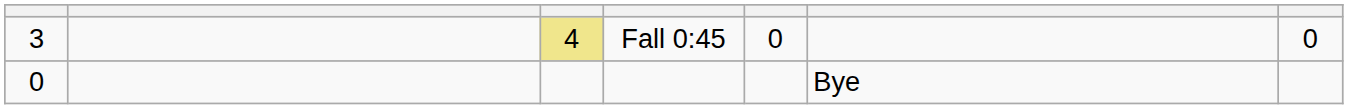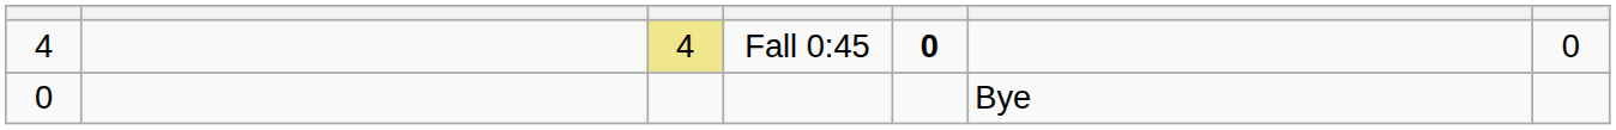 <table class="wikitable" style="text-align: center;">
 <tr>
 <th width=30></th>
 <th width=270></th>
 <th width=30></th>
 <th width=75></th>
 <th width=30></th>
 <th width=270></th>
 <th width=30></th>
 </tr>
 <tr>
-<td>3</td>
+<td>4</td>
 <td align=left></td>
 <td style="background: khaki;">4</td>
 <td>Fall 0:45</td>
-<td>0</td>
+<td><strong>0</strong></td>
 <td align=left><strong></strong></td>
 <td>0</td>
 </tr>
 <tr>
 <td>0</td>
 <td align=left><strong></strong></td>
 <td></td>
 <td></td>
 <td></td>
 <td align=left>Bye</td>
 <td></td>
 </tr>
 </table>
